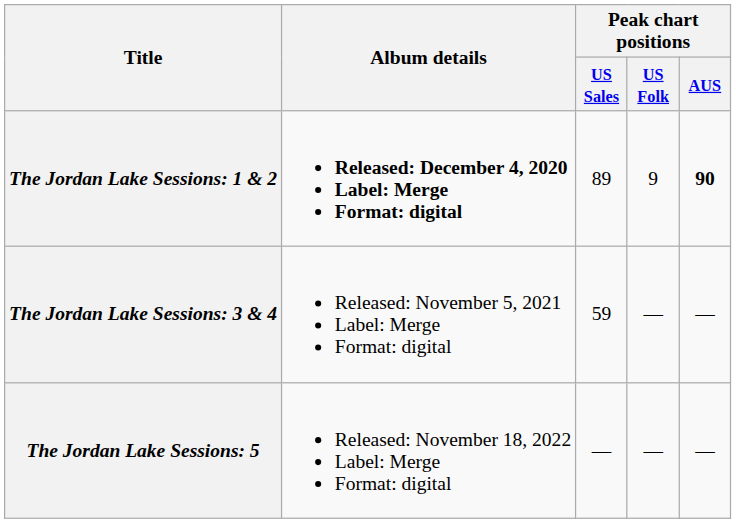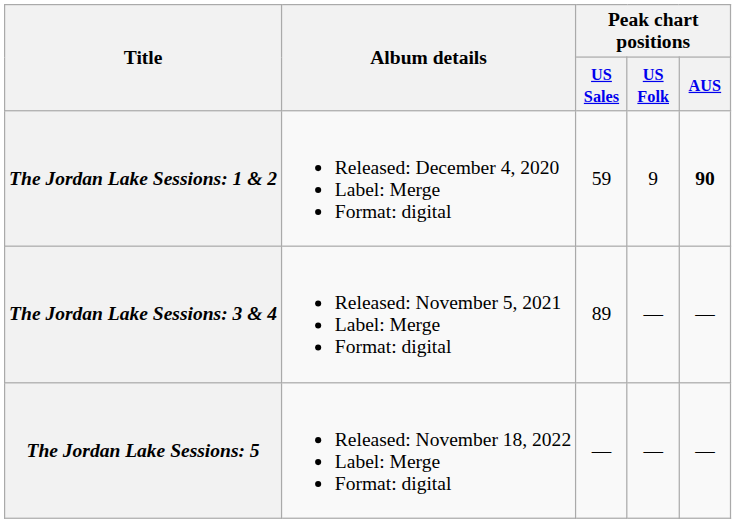 <table class="wikitable plainrowheaders">
 <tr>
 <th scope="col" rowspan="2">Title</th>
 <th scope="col" rowspan="2">Album details</th>
 <th scope="col" colspan="3">Peak chart positions</th>
 </tr>
 <tr>
 <th width="35"><small><a href='#'>US<br>Sales</a></small><br></th>
 <th width="35"><small><a href='#'>US<br>Folk</a></small><br></th>
 <th width="35"><small><a href='#'>AUS</a></small><br></th>
 </tr>
 <tr>
 <th scope="row" style="text-align:left;"><em>The Jordan Lake Sessions: 1 & 2</em></th>
-<td><strong><br><ul><li>Released: December 4, 2020</li><li>Label: Merge</li><li>Format: digital</li></ul></strong></td>
-<td style="text-align:center;">89</td>
+<td><br><ul><li>Released: December 4, 2020</li><li>Label: Merge</li><li>Format: digital</li></ul></td>
+<td style="text-align:center;">59</td>
 <td style="text-align:center;">9</td>
 <td style="text-align:center;"><strong>90</strong></td>
 </tr>
 <tr>
 <th scope="row" style="text-align:left;"><em>The Jordan Lake Sessions: 3 & 4</em></th>
 <td><br><ul><li>Released: November 5, 2021</li><li>Label: Merge</li><li>Format: digital</li></ul></td>
-<td style="text-align:center;">59</td>
+<td style="text-align:center;">89</td>
 <td style="text-align:center;">—</td>
 <td style="text-align:center;">—</td>
 </tr>
 <tr>
 <th scope="row"><em>The Jordan Lake Sessions: 5</em></th>
 <td><br><ul><li>Released: November 18, 2022</li><li>Label: Merge</li><li>Format: digital</li></ul></td>
 <td style="text-align:center;">—</td>
 <td style="text-align:center;">—</td>
 <td style="text-align:center;">—</td>
 </tr>
 </table>
